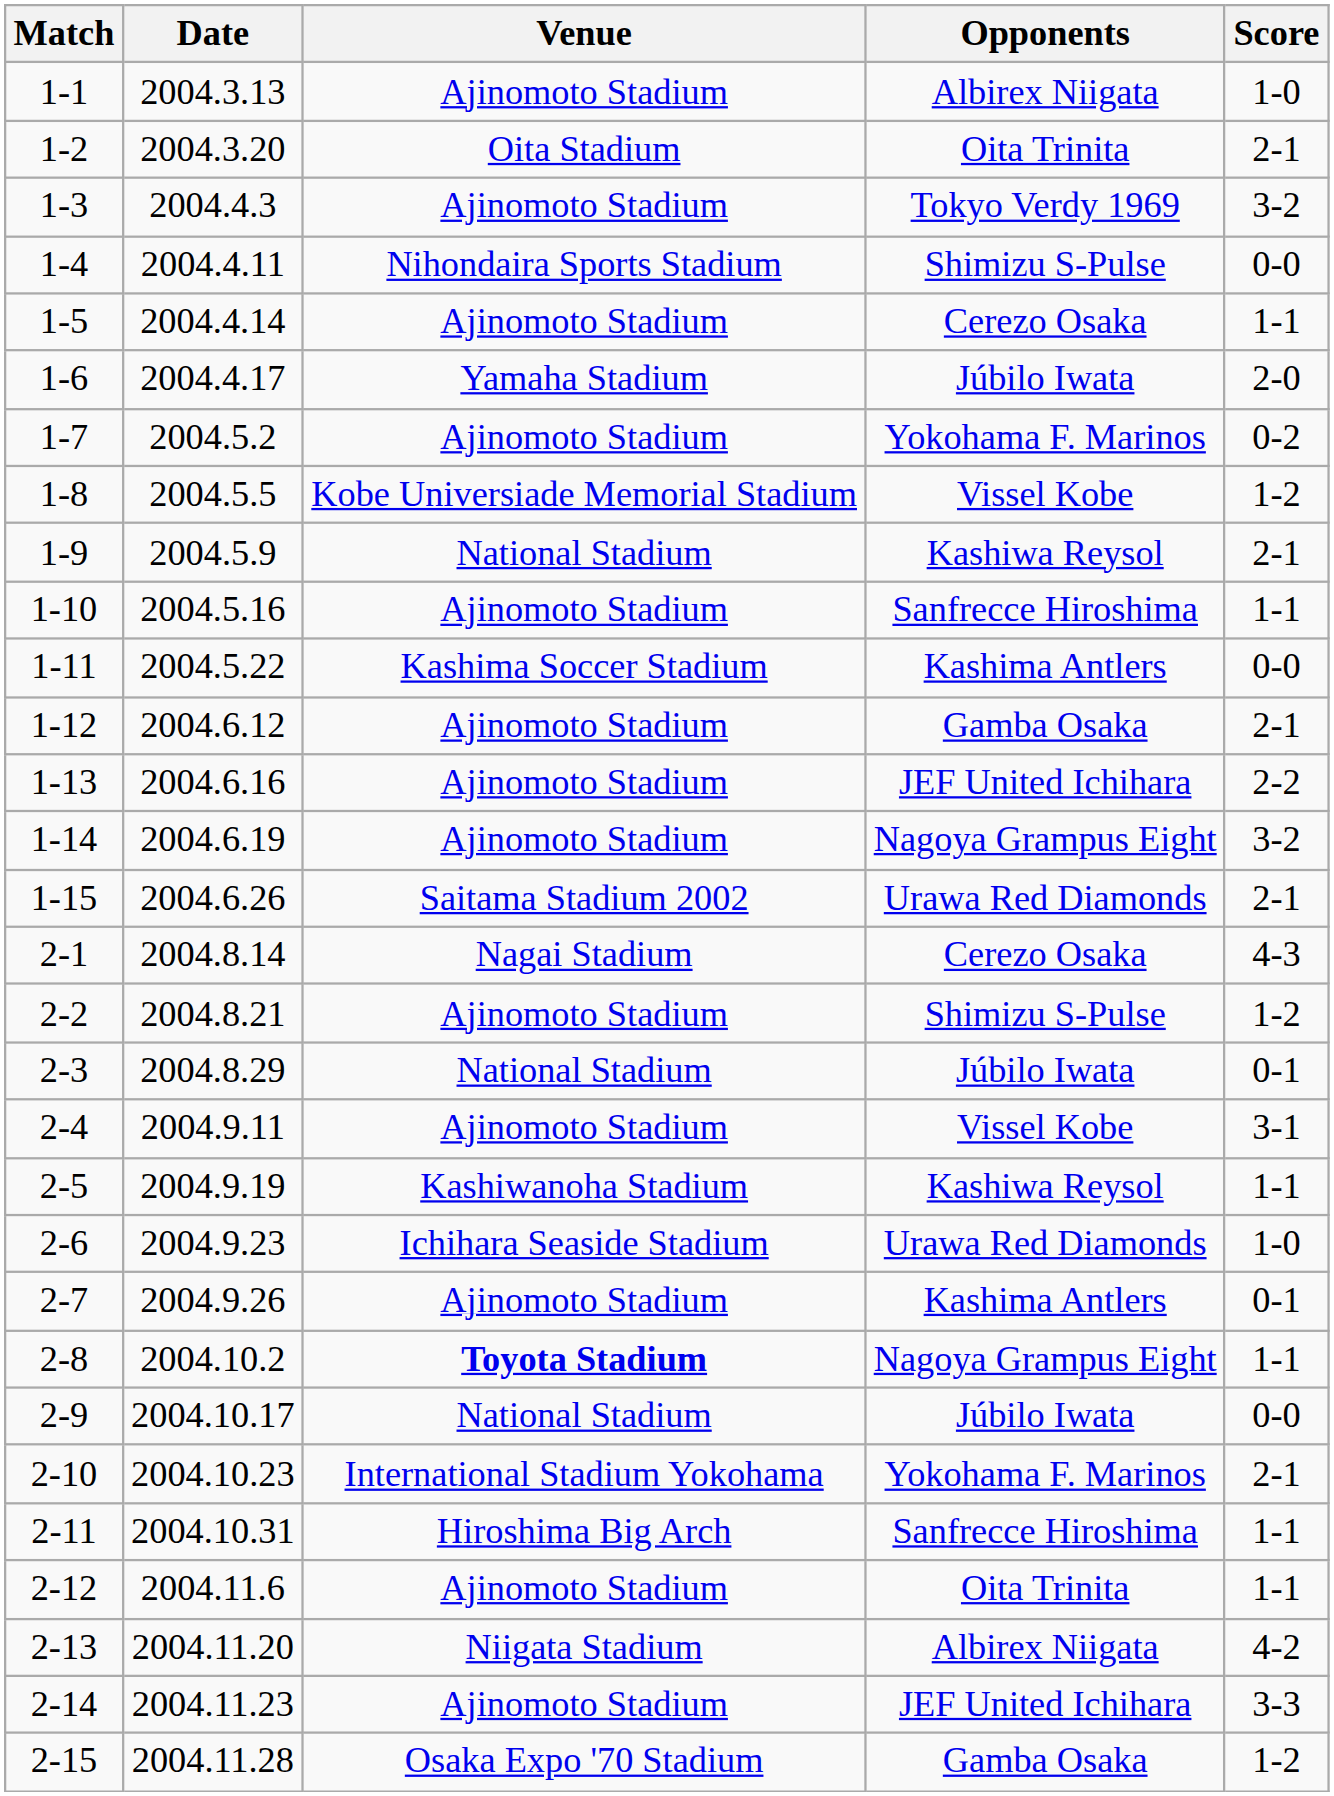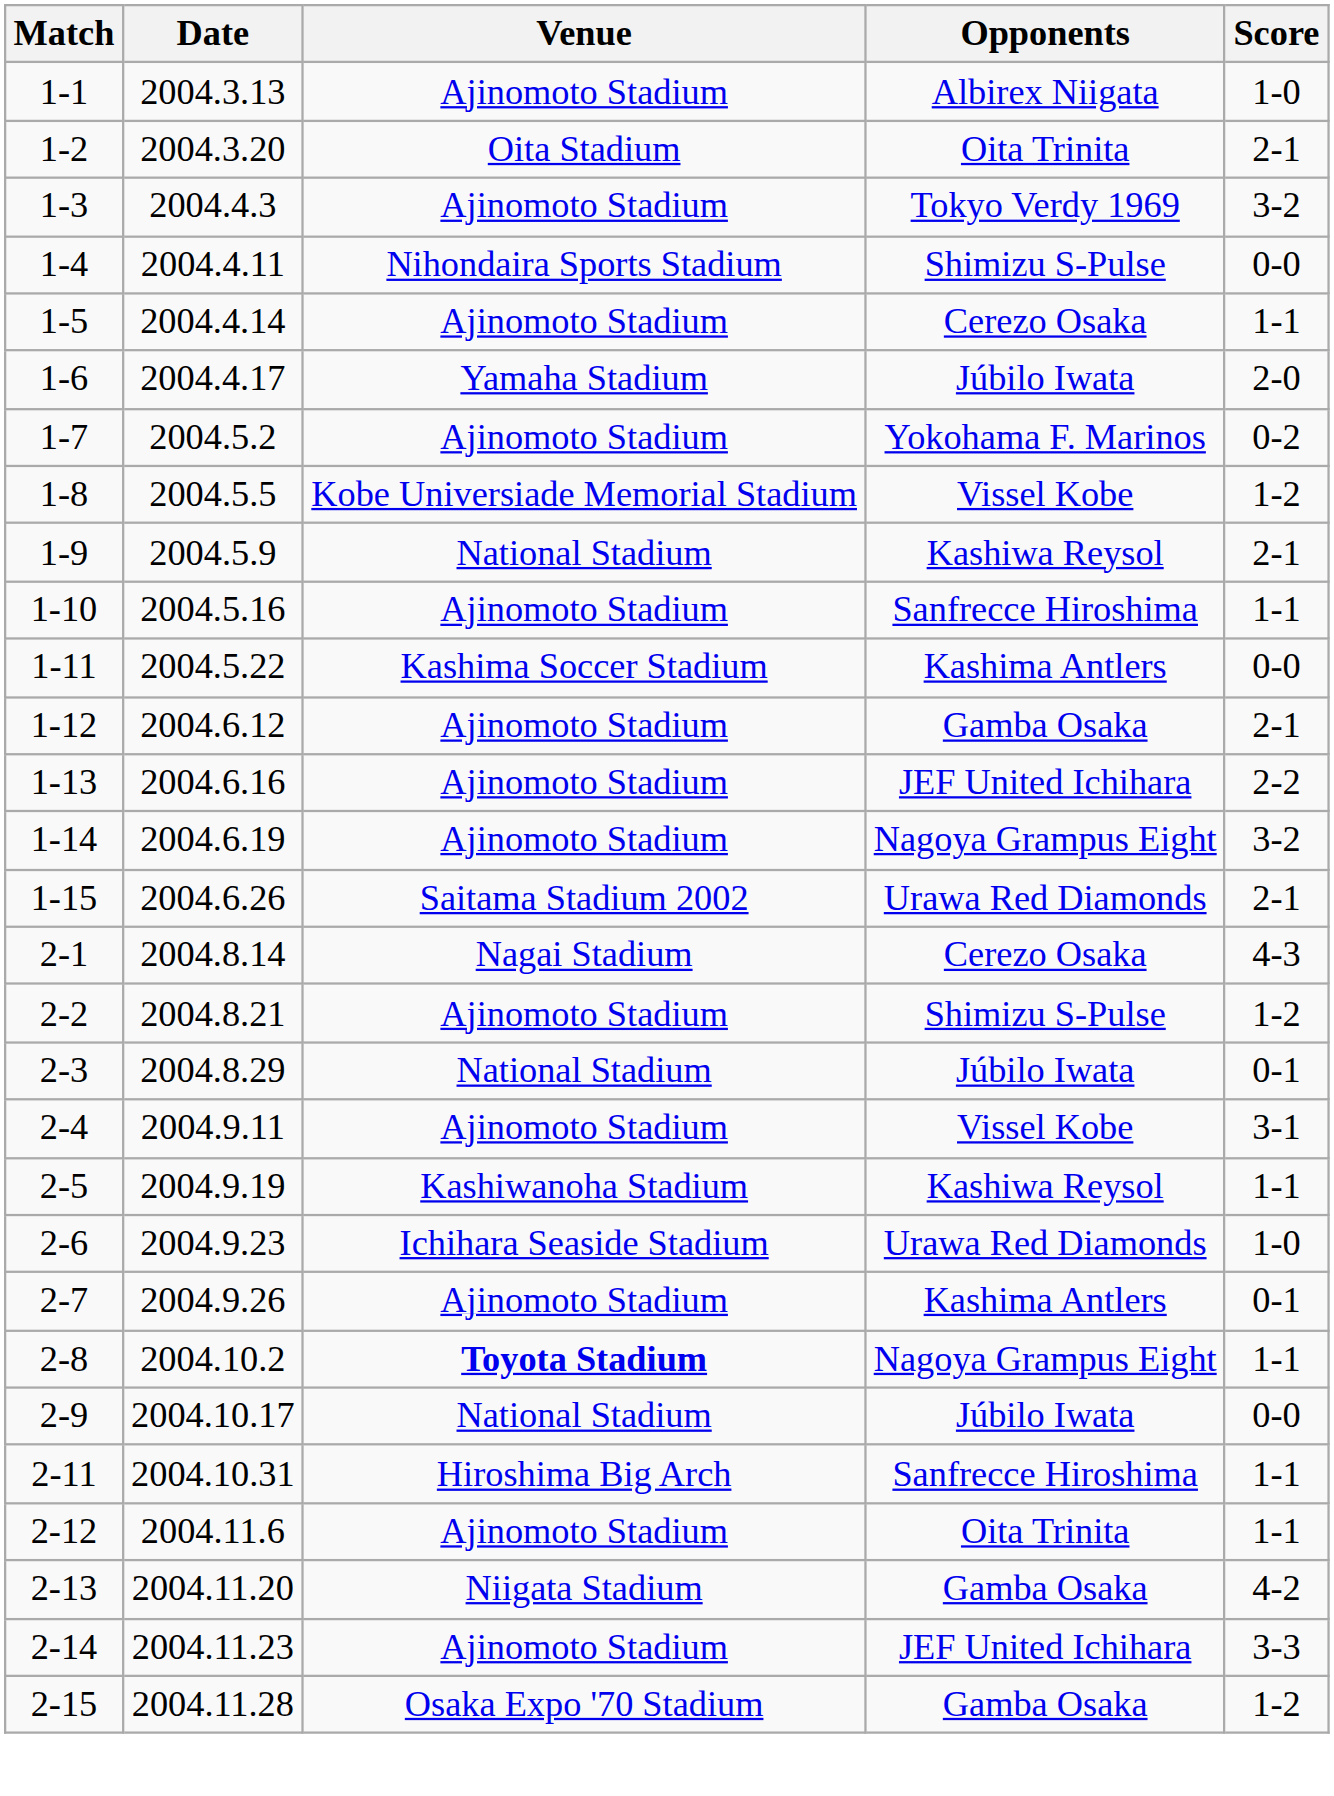 <table class="wikitable" style="text-align:center;">
 <tr>
 <th>Match</th>
 <th>Date</th>
 <th>Venue</th>
 <th>Opponents</th>
 <th>Score</th>
 </tr>
 <tr>
 <td>1-1</td>
 <td>2004.3.13</td>
 <td><a href='#'>Ajinomoto Stadium</a></td>
 <td><a href='#'>Albirex Niigata</a></td>
 <td>1-0</td>
 </tr>
 <tr>
 <td>1-2</td>
 <td>2004.3.20</td>
 <td><a href='#'>Oita Stadium</a></td>
 <td><a href='#'>Oita Trinita</a></td>
 <td>2-1</td>
 </tr>
 <tr>
 <td>1-3</td>
 <td>2004.4.3</td>
 <td><a href='#'>Ajinomoto Stadium</a></td>
 <td><a href='#'>Tokyo Verdy 1969</a></td>
 <td>3-2</td>
 </tr>
 <tr>
 <td>1-4</td>
 <td>2004.4.11</td>
 <td><a href='#'>Nihondaira Sports Stadium</a></td>
 <td><a href='#'>Shimizu S-Pulse</a></td>
 <td>0-0</td>
 </tr>
 <tr>
 <td>1-5</td>
 <td>2004.4.14</td>
 <td><a href='#'>Ajinomoto Stadium</a></td>
 <td><a href='#'>Cerezo Osaka</a></td>
 <td>1-1</td>
 </tr>
 <tr>
 <td>1-6</td>
 <td>2004.4.17</td>
 <td><a href='#'>Yamaha Stadium</a></td>
 <td><a href='#'>Júbilo Iwata</a></td>
 <td>2-0</td>
 </tr>
 <tr>
 <td>1-7</td>
 <td>2004.5.2</td>
 <td><a href='#'>Ajinomoto Stadium</a></td>
 <td><a href='#'>Yokohama F. Marinos</a></td>
 <td>0-2</td>
 </tr>
 <tr>
 <td>1-8</td>
 <td>2004.5.5</td>
 <td><a href='#'>Kobe Universiade Memorial Stadium</a></td>
 <td><a href='#'>Vissel Kobe</a></td>
 <td>1-2</td>
 </tr>
 <tr>
 <td>1-9</td>
 <td>2004.5.9</td>
 <td><a href='#'>National Stadium</a></td>
 <td><a href='#'>Kashiwa Reysol</a></td>
 <td>2-1</td>
 </tr>
 <tr>
 <td>1-10</td>
 <td>2004.5.16</td>
 <td><a href='#'>Ajinomoto Stadium</a></td>
 <td><a href='#'>Sanfrecce Hiroshima</a></td>
 <td>1-1</td>
 </tr>
 <tr>
 <td>1-11</td>
 <td>2004.5.22</td>
 <td><a href='#'>Kashima Soccer Stadium</a></td>
 <td><a href='#'>Kashima Antlers</a></td>
 <td>0-0</td>
 </tr>
 <tr>
 <td>1-12</td>
 <td>2004.6.12</td>
 <td><a href='#'>Ajinomoto Stadium</a></td>
 <td><a href='#'>Gamba Osaka</a></td>
 <td>2-1</td>
 </tr>
 <tr>
 <td>1-13</td>
 <td>2004.6.16</td>
 <td><a href='#'>Ajinomoto Stadium</a></td>
 <td><a href='#'>JEF United Ichihara</a></td>
 <td>2-2</td>
 </tr>
 <tr>
 <td>1-14</td>
 <td>2004.6.19</td>
 <td><a href='#'>Ajinomoto Stadium</a></td>
 <td><a href='#'>Nagoya Grampus Eight</a></td>
 <td>3-2</td>
 </tr>
 <tr>
 <td>1-15</td>
 <td>2004.6.26</td>
 <td><a href='#'>Saitama Stadium 2002</a></td>
 <td><a href='#'>Urawa Red Diamonds</a></td>
 <td>2-1</td>
 </tr>
 <tr>
 <td>2-1</td>
 <td>2004.8.14</td>
 <td><a href='#'>Nagai Stadium</a></td>
 <td><a href='#'>Cerezo Osaka</a></td>
 <td>4-3</td>
 </tr>
 <tr>
 <td>2-2</td>
 <td>2004.8.21</td>
 <td><a href='#'>Ajinomoto Stadium</a></td>
 <td><a href='#'>Shimizu S-Pulse</a></td>
 <td>1-2</td>
 </tr>
 <tr>
 <td>2-3</td>
 <td>2004.8.29</td>
 <td><a href='#'>National Stadium</a></td>
 <td><a href='#'>Júbilo Iwata</a></td>
 <td>0-1</td>
 </tr>
 <tr>
 <td>2-4</td>
 <td>2004.9.11</td>
 <td><a href='#'>Ajinomoto Stadium</a></td>
 <td><a href='#'>Vissel Kobe</a></td>
 <td>3-1</td>
 </tr>
 <tr>
 <td>2-5</td>
 <td>2004.9.19</td>
 <td><a href='#'>Kashiwanoha Stadium</a></td>
 <td><a href='#'>Kashiwa Reysol</a></td>
 <td>1-1</td>
 </tr>
 <tr>
 <td>2-6</td>
 <td>2004.9.23</td>
 <td><a href='#'>Ichihara Seaside Stadium</a></td>
 <td><a href='#'>Urawa Red Diamonds</a></td>
 <td>1-0</td>
 </tr>
 <tr>
 <td>2-7</td>
 <td>2004.9.26</td>
 <td><a href='#'>Ajinomoto Stadium</a></td>
 <td><a href='#'>Kashima Antlers</a></td>
 <td>0-1</td>
 </tr>
 <tr>
 <td>2-8</td>
 <td>2004.10.2</td>
 <td><strong><a href='#'>Toyota Stadium</a></strong></td>
 <td><a href='#'>Nagoya Grampus Eight</a></td>
 <td>1-1</td>
 </tr>
 <tr>
 <td>2-9</td>
 <td>2004.10.17</td>
 <td><a href='#'>National Stadium</a></td>
 <td><a href='#'>Júbilo Iwata</a></td>
 <td>0-0</td>
 </tr>
 <tr>
-<td>2-10</td>
-<td>2004.10.23</td>
-<td><a href='#'>International Stadium Yokohama</a></td>
-<td><a href='#'>Yokohama F. Marinos</a></td>
-<td>2-1</td>
-</tr>
-<tr>
 <td>2-11</td>
 <td>2004.10.31</td>
 <td><a href='#'>Hiroshima Big Arch</a></td>
 <td><a href='#'>Sanfrecce Hiroshima</a></td>
 <td>1-1</td>
 </tr>
 <tr>
 <td>2-12</td>
 <td>2004.11.6</td>
 <td><a href='#'>Ajinomoto Stadium</a></td>
 <td><a href='#'>Oita Trinita</a></td>
 <td>1-1</td>
 </tr>
 <tr>
 <td>2-13</td>
 <td>2004.11.20</td>
 <td><a href='#'>Niigata Stadium</a></td>
-<td><a href='#'>Albirex Niigata</a></td>
+<td><a href='#'>Gamba Osaka</a></td>
 <td>4-2</td>
 </tr>
 <tr>
 <td>2-14</td>
 <td>2004.11.23</td>
 <td><a href='#'>Ajinomoto Stadium</a></td>
 <td><a href='#'>JEF United Ichihara</a></td>
 <td>3-3</td>
 </tr>
 <tr>
 <td>2-15</td>
 <td>2004.11.28</td>
 <td><a href='#'>Osaka Expo '70 Stadium</a></td>
 <td><a href='#'>Gamba Osaka</a></td>
 <td>1-2</td>
 </tr>
 </table>
